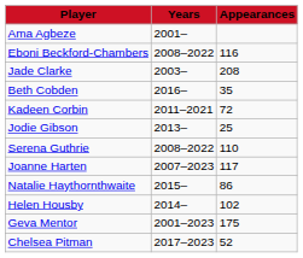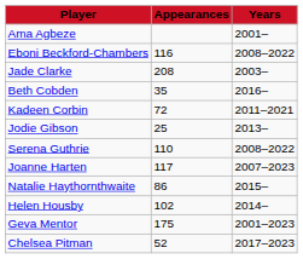 <table class="wikitable collapsible" border="1">
 <tr>
 <th style="background:#CE1124;"><span>Player</span></th>
+<th style="background:#CE1124;"><span>Appearances</span></th>
 <th style="background:#CE1124;"><span>Years</span></th>
-<th style="background:#CE1124;"><span>Appearances</span></th>
 </tr>
 <tr>
 <td><a href='#'>Ama Agbeze</a></td>
+<td></td>
 <td>2001–</td>
-<td></td>
 </tr>
 <tr>
 <td><a href='#'>Eboni Beckford-Chambers</a></td>
+<td>116</td>
 <td>2008–2022</td>
-<td>116</td>
 </tr>
 <tr>
 <td><a href='#'>Jade Clarke</a></td>
+<td>208</td>
 <td>2003–</td>
-<td>208</td>
 </tr>
 <tr>
 <td><a href='#'>Beth Cobden</a></td>
+<td>35</td>
 <td>2016–</td>
-<td>35</td>
 </tr>
 <tr>
 <td><a href='#'>Kadeen Corbin</a></td>
+<td>72</td>
 <td>2011–2021</td>
-<td>72</td>
 </tr>
 <tr>
 <td><a href='#'>Jodie Gibson</a></td>
+<td>25</td>
 <td>2013–</td>
-<td>25</td>
 </tr>
 <tr>
 <td><a href='#'>Serena Guthrie</a></td>
+<td>110</td>
 <td>2008–2022</td>
-<td>110</td>
 </tr>
 <tr>
 <td><a href='#'>Joanne Harten</a></td>
+<td>117</td>
 <td>2007–2023</td>
-<td>117</td>
 </tr>
 <tr>
 <td><a href='#'>Natalie Haythornthwaite</a></td>
+<td>86</td>
 <td>2015–</td>
-<td>86</td>
 </tr>
 <tr>
 <td><a href='#'>Helen Housby</a></td>
+<td>102</td>
 <td>2014–</td>
-<td>102</td>
 </tr>
 <tr>
 <td><a href='#'>Geva Mentor</a></td>
+<td>175</td>
 <td>2001–2023</td>
-<td>175</td>
 </tr>
 <tr>
 <td><a href='#'>Chelsea Pitman</a></td>
+<td>52</td>
 <td>2017–2023</td>
-<td>52</td>
 </tr>
 </table>
